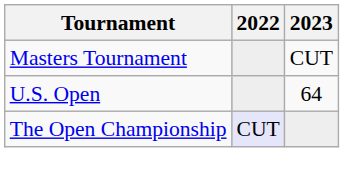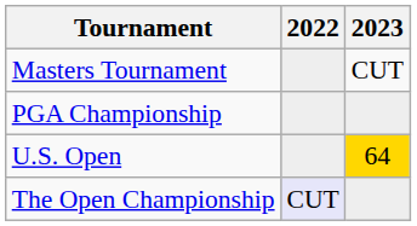 <table class="wikitable" style="font-size:95%;text-align:center;">
 <tr>
 <th>Tournament</th>
 <th>2022</th>
 <th>2023</th>
 </tr>
 <tr>
 <td align=left><a href='#'>Masters Tournament</a></td>
 <td style="background:#eeeeee;"></td>
 <td>CUT</td>
 </tr>
 <tr>
+<td align=left><a href='#'>PGA Championship</a></td>
+<td style="background:#eeeeee;"></td>
+<td style="background:#eeeeee;"></td>
+</tr>
+<tr>
 <td align=left><a href='#'>U.S. Open</a></td>
 <td style="background:#eeeeee;"></td>
-<td>64</td>
+<td style="background: gold;">64</td>
 </tr>
 <tr>
 <td align=left><a href='#'>The Open Championship</a></td>
 <td style="background: lavender;">CUT</td>
 <td style="background:#eeeeee;"></td>
 </tr>
 </table>
